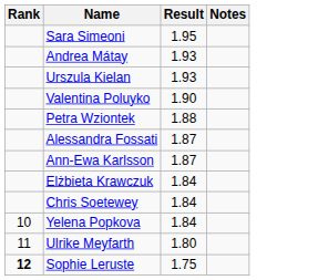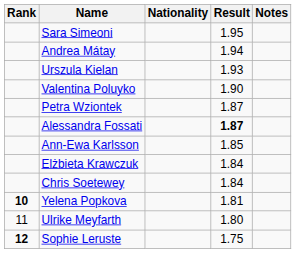 <table class="wikitable sortable" style="text-align:center">
 <tr>
 <th>Rank</th>
 <th>Name</th>
+<th>Nationality</th>
 <th>Result</th>
 <th>Notes</th>
 </tr>
 <tr>
 <td></td>
 <td align="left"><a href='#'>Sara Simeoni</a></td>
+<td align=left></td>
 <td>1.95</td>
 <td></td>
 </tr>
 <tr>
 <td></td>
 <td align="left"><a href='#'>Andrea Mátay</a></td>
-<td>1.93</td>
+<td align=left></td>
+<td>1.94</td>
 <td></td>
 </tr>
 <tr>
 <td></td>
 <td align="left"><a href='#'>Urszula Kielan</a></td>
+<td align=left></td>
 <td>1.93</td>
 <td></td>
 </tr>
 <tr>
 <td></td>
 <td align="left"><a href='#'>Valentina Poluyko</a></td>
+<td align=left></td>
 <td>1.90</td>
 <td></td>
 </tr>
 <tr>
 <td></td>
 <td align="left"><a href='#'>Petra Wziontek</a></td>
-<td>1.88</td>
+<td align=left></td>
+<td>1.87</td>
 <td></td>
 </tr>
 <tr>
 <td></td>
 <td align="left"><a href='#'>Alessandra Fossati</a></td>
-<td>1.87</td>
+<td align=left></td>
+<td><strong>1.87</strong></td>
 <td></td>
 </tr>
 <tr>
 <td></td>
 <td align="left"><a href='#'>Ann-Ewa Karlsson</a></td>
-<td>1.87</td>
+<td align=left></td>
+<td>1.85</td>
 <td></td>
 </tr>
 <tr>
 <td></td>
 <td align="left"><a href='#'>Elżbieta Krawczuk</a></td>
+<td align=left></td>
 <td>1.84</td>
 <td></td>
 </tr>
 <tr>
 <td></td>
 <td align="left"><a href='#'>Chris Soetewey</a></td>
+<td align=left></td>
 <td>1.84</td>
 <td></td>
 </tr>
 <tr>
-<td>10</td>
+<td><strong>10</strong></td>
 <td align="left"><a href='#'>Yelena Popkova</a></td>
-<td>1.84</td>
+<td align=left></td>
+<td>1.81</td>
 <td></td>
 </tr>
 <tr>
 <td>11</td>
 <td align="left"><a href='#'>Ulrike Meyfarth</a></td>
+<td align=left></td>
 <td>1.80</td>
 <td></td>
 </tr>
 <tr>
 <td><strong>12</strong></td>
 <td align="left"><a href='#'>Sophie Leruste</a></td>
+<td align=left></td>
 <td>1.75</td>
 <td></td>
 </tr>
 </table>
